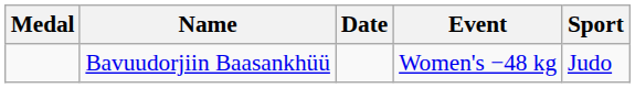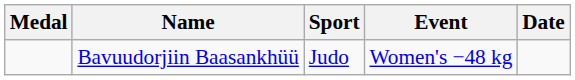 <table class="wikitable sortable" style="font-size: 95%;">
 <tr>
 <th>Medal</th>
 <th>Name</th>
+<th>Sport</th>
+<th>Event</th>
 <th>Date</th>
-<th>Event</th>
-<th>Sport</th>
 </tr>
 <tr>
 <td></td>
 <td><a href='#'>Bavuudorjiin Baasankhüü</a></td>
+<td><a href='#'>Judo</a></td>
+<td><a href='#'>Women's −48 kg</a></td>
 <td></td>
-<td><a href='#'>Women's −48 kg</a></td>
-<td><a href='#'>Judo</a></td>
 </tr>
 </table>
